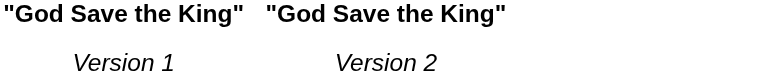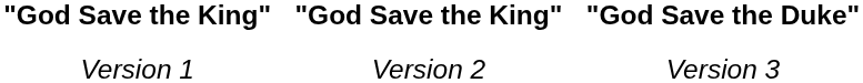 <table cellpadding="6"; align="left">
 <tr>
 <th>"God Save the King"</th>
 <th>"God Save the King"</th>
+<th>"God Save the Duke"</th>
 </tr>
 <tr>
 <td align="center"><em>Version 1</em></td>
 <td align="center"><em>Version 2</em></td>
+<td align="center"><em>Version 3</em></td>
 </tr>
 <tr>
 <td valign="top"><br></td>
 <td valign="top"><br></td>
+<td valign="top"><br></td>
 </tr>
 </table>
